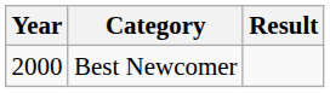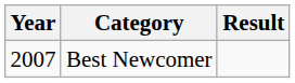 <table class="wikitable">
 <tr>
 <th>Year</th>
 <th>Category</th>
 <th>Result</th>
 </tr>
 <tr>
-<td rowspan="1">2000</td>
+<td rowspan="1">2007</td>
 <td>Best Newcomer</td>
 <td></td>
 </tr>
 </table>
